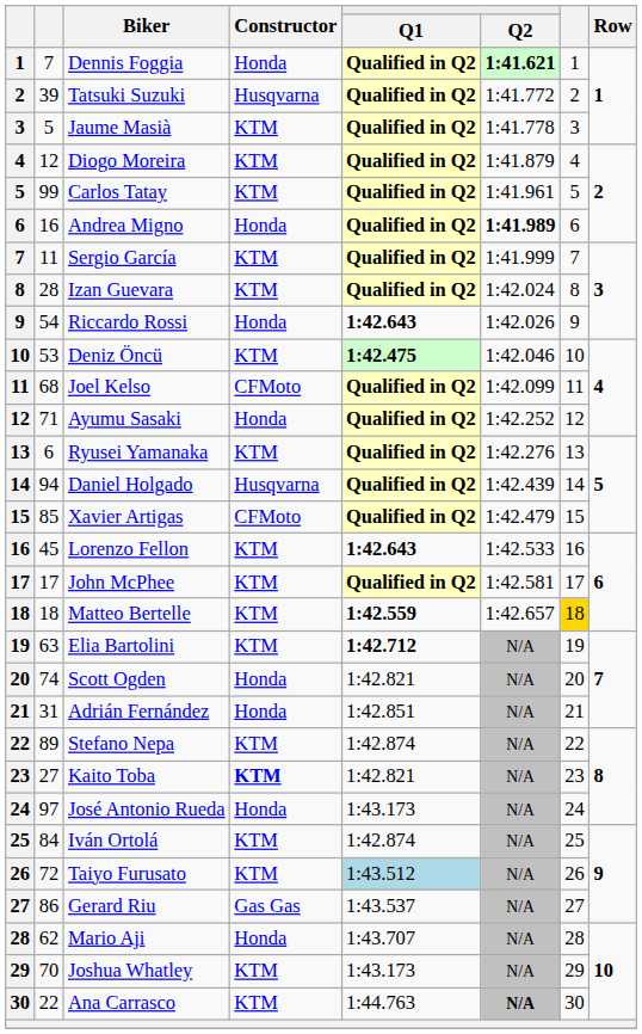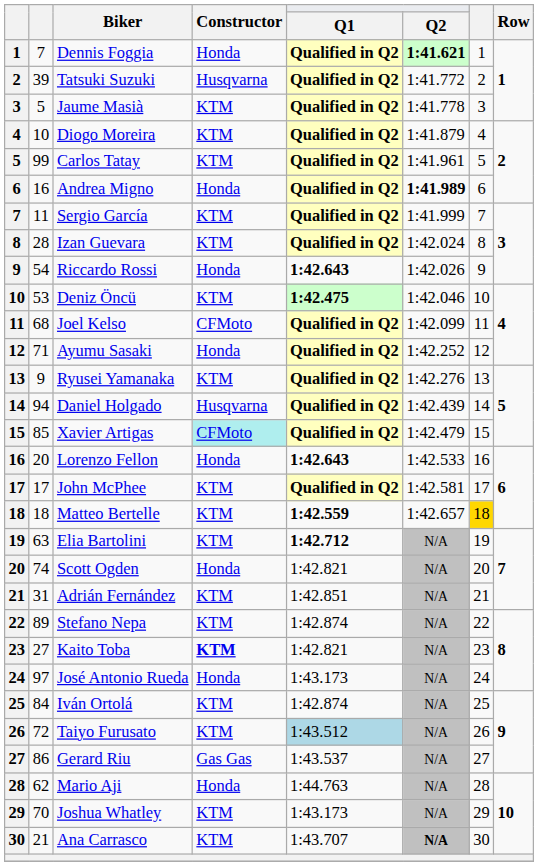 <table class="wikitable sortable" style="font-size: 85%;">
 <tr>
 <th rowspan="2"></th>
 <th rowspan="2"></th>
 <th rowspan="2">Biker</th>
 <th rowspan="2">Constructor</th>
 <th colspan="2" style="background:#eaecf0; text-align:center;"></th>
 <th rowspan="2"></th>
 <th rowspan="2">Row</th>
 </tr>
 <tr>
 <th scope="col">Q1</th>
 <th scope="col">Q2</th>
 </tr>
 <tr>
 <th scope="row">1</th>
 <td align="center">7</td>
 <td> <a href='#'>Dennis Foggia</a></td>
 <td><a href='#'>Honda</a></td>
 <td style="background:#ffffbf;"><strong>Qualified in Q2</strong></td>
 <td style="background:#ccffcc;"><strong>1:41.621</strong></td>
 <td align="center">1</td>
 <td rowspan="3"><strong>1</strong></td>
 </tr>
 <tr>
 <th scope="row">2</th>
 <td align="center">39</td>
 <td> <a href='#'>Tatsuki Suzuki</a></td>
 <td><a href='#'>Husqvarna</a></td>
 <td style="background:#ffffbf;"><strong>Qualified in Q2</strong></td>
 <td>1:41.772</td>
 <td align="center">2</td>
 </tr>
 <tr>
 <th scope="row">3</th>
 <td align="center">5</td>
 <td> <a href='#'>Jaume Masià</a></td>
 <td><a href='#'>KTM</a></td>
 <td style="background:#ffffbf;"><strong>Qualified in Q2</strong></td>
 <td>1:41.778</td>
 <td align="center">3</td>
 </tr>
 <tr>
 <th scope="row">4</th>
-<td align="center">12</td>
+<td align="center">10</td>
 <td> <a href='#'>Diogo Moreira</a></td>
 <td><a href='#'>KTM</a></td>
 <td style="background:#ffffbf;"><strong>Qualified in Q2</strong></td>
 <td>1:41.879</td>
 <td align="center">4</td>
 <td rowspan="3"><strong>2</strong></td>
 </tr>
 <tr>
 <th scope="row">5</th>
 <td align="center">99</td>
 <td> <a href='#'>Carlos Tatay</a></td>
 <td><a href='#'>KTM</a></td>
 <td style="background:#ffffbf;"><strong>Qualified in Q2</strong></td>
 <td>1:41.961</td>
 <td align="center">5</td>
 </tr>
 <tr>
 <th scope="row">6</th>
 <td align="center">16</td>
 <td> <a href='#'>Andrea Migno</a></td>
 <td><a href='#'>Honda</a></td>
 <td style="background:#ffffbf;"><strong>Qualified in Q2</strong></td>
 <td><strong>1:41.989</strong></td>
 <td align="center">6</td>
 </tr>
 <tr>
 <th scope="row">7</th>
 <td align="center">11</td>
 <td> <a href='#'>Sergio García</a></td>
 <td><a href='#'>KTM</a></td>
 <td style="background:#ffffbf;"><strong>Qualified in Q2</strong></td>
 <td>1:41.999</td>
 <td align="center">7</td>
 <td rowspan="3"><strong>3</strong></td>
 </tr>
 <tr>
 <th scope="row">8</th>
 <td align="center">28</td>
 <td> <a href='#'>Izan Guevara</a></td>
 <td><a href='#'>KTM</a></td>
 <td style="background:#ffffbf;"><strong>Qualified in Q2</strong></td>
 <td>1:42.024</td>
 <td align="center">8</td>
 </tr>
 <tr>
 <th scope="row">9</th>
 <td align="center">54</td>
 <td> <a href='#'>Riccardo Rossi</a></td>
 <td><a href='#'>Honda</a></td>
 <td><strong>1:42.643</strong></td>
 <td>1:42.026</td>
 <td align="center">9</td>
 </tr>
 <tr>
 <th scope="row">10</th>
 <td align="center">53</td>
 <td> <a href='#'>Deniz Öncü</a></td>
 <td><a href='#'>KTM</a></td>
 <td style="background:#ccffcc;"><strong>1:42.475</strong></td>
 <td>1:42.046</td>
 <td align="center">10</td>
 <td rowspan="3"><strong>4</strong></td>
 </tr>
 <tr>
 <th scope="row">11</th>
 <td align="center">68</td>
 <td> <a href='#'>Joel Kelso</a></td>
 <td><a href='#'>CFMoto</a></td>
 <td style="background:#ffffbf;"><strong>Qualified in Q2</strong></td>
 <td>1:42.099</td>
 <td align="center">11</td>
 </tr>
 <tr>
 <th scope="row">12</th>
 <td align="center">71</td>
 <td> <a href='#'>Ayumu Sasaki</a></td>
 <td><a href='#'>Honda</a></td>
 <td style="background:#ffffbf;"><strong>Qualified in Q2</strong></td>
 <td>1:42.252</td>
 <td align="center">12</td>
 </tr>
 <tr>
 <th scope="row">13</th>
-<td align="center">6</td>
+<td align="center">9</td>
 <td> <a href='#'>Ryusei Yamanaka</a></td>
 <td><a href='#'>KTM</a></td>
 <td style="background:#ffffbf;"><strong>Qualified in Q2</strong></td>
 <td>1:42.276</td>
 <td align="center">13</td>
 <td rowspan="3"><strong>5</strong></td>
 </tr>
 <tr>
 <th scope="row">14</th>
 <td align="center">94</td>
 <td> <a href='#'>Daniel Holgado</a></td>
 <td><a href='#'>Husqvarna</a></td>
 <td style="background:#ffffbf;"><strong>Qualified in Q2</strong></td>
 <td>1:42.439</td>
 <td align="center">14</td>
 </tr>
 <tr>
 <th scope="row">15</th>
 <td align="center">85</td>
 <td> <a href='#'>Xavier Artigas</a></td>
-<td><a href='#'>CFMoto</a></td>
+<td style="background: paleturquoise;"><a href='#'>CFMoto</a></td>
 <td style="background:#ffffbf;"><strong>Qualified in Q2</strong></td>
 <td>1:42.479</td>
 <td align="center">15</td>
 </tr>
 <tr>
 <th scope="row">16</th>
-<td align="center">45</td>
+<td align="center">20</td>
 <td> <a href='#'>Lorenzo Fellon</a></td>
-<td><a href='#'>KTM</a></td>
+<td><a href='#'>Honda</a></td>
 <td><strong>1:42.643</strong></td>
 <td>1:42.533</td>
 <td align="center">16</td>
 <td rowspan="3"><strong>6</strong></td>
 </tr>
 <tr>
 <th scope="row">17</th>
 <td align="center">17</td>
 <td> <a href='#'>John McPhee</a></td>
 <td><a href='#'>KTM</a></td>
 <td style="background:#ffffbf;"><strong>Qualified in Q2</strong></td>
 <td>1:42.581</td>
 <td align="center">17</td>
 </tr>
 <tr>
 <th scope="row">18</th>
 <td align="center">18</td>
 <td> <a href='#'>Matteo Bertelle</a></td>
 <td><a href='#'>KTM</a></td>
 <td><strong>1:42.559</strong></td>
 <td>1:42.657</td>
 <td align="center" style="background: gold;">18</td>
 </tr>
 <tr>
 <th scope="row">19</th>
 <td align="center">63</td>
 <td> <a href='#'>Elia Bartolini</a></td>
 <td><a href='#'>KTM</a></td>
 <td><strong>1:42.712</strong></td>
 <td style="background: silver" align="center" data-sort-value="19"><small>N/A</small></td>
 <td align="center">19</td>
 <td rowspan="3"><strong>7</strong></td>
 </tr>
 <tr>
 <th scope="row">20</th>
 <td align="center">74</td>
 <td> <a href='#'>Scott Ogden</a></td>
 <td><a href='#'>Honda</a></td>
 <td>1:42.821</td>
 <td style="background: silver" align="center" data-sort-value="20"><small>N/A</small></td>
 <td align="center">20</td>
 </tr>
 <tr>
 <th scope="row">21</th>
 <td align="center">31</td>
 <td> <a href='#'>Adrián Fernández</a></td>
-<td><a href='#'>Honda</a></td>
+<td><a href='#'>KTM</a></td>
 <td>1:42.851</td>
 <td style="background: silver" align="center" data-sort-value="21"><small>N/A</small></td>
 <td align="center">21</td>
 </tr>
 <tr>
 <th scope="row">22</th>
 <td align="center">89</td>
 <td> <a href='#'>Stefano Nepa</a></td>
 <td><a href='#'>KTM</a></td>
 <td>1:42.874</td>
 <td style="background: silver" align="center" data-sort-value="22"><small>N/A</small></td>
 <td align="center">22</td>
 <td rowspan="3"><strong>8</strong></td>
 </tr>
 <tr>
 <th scope="row">23</th>
 <td align="center">27</td>
 <td> <a href='#'>Kaito Toba</a></td>
 <td><strong><a href='#'>KTM</a></strong></td>
 <td>1:42.821</td>
 <td style="background: silver" align="center" data-sort-value="23"><small>N/A</small></td>
 <td align="center">23</td>
 </tr>
 <tr>
 <th scope="row">24</th>
 <td align="center">97</td>
 <td> <a href='#'>José Antonio Rueda</a></td>
 <td><a href='#'>Honda</a></td>
 <td>1:43.173</td>
 <td style="background: silver" align="center" data-sort-value="24"><small>N/A</small></td>
 <td align="center">24</td>
 </tr>
 <tr>
 <th scope="row">25</th>
 <td align="center">84</td>
 <td> <a href='#'>Iván Ortolá</a></td>
 <td><a href='#'>KTM</a></td>
 <td>1:42.874</td>
 <td style="background: silver" align="center" data-sort-value="25"><small>N/A</small></td>
 <td align="center">25</td>
 <td rowspan="3"><strong>9</strong></td>
 </tr>
 <tr>
 <th scope="row">26</th>
 <td align="center">72</td>
 <td> <a href='#'>Taiyo Furusato</a></td>
 <td><a href='#'>KTM</a></td>
 <td style="background: lightblue;">1:43.512</td>
 <td style="background: silver" align="center" data-sort-value="26"><small>N/A</small></td>
 <td align="center">26</td>
 </tr>
 <tr>
 <th scope="row">27</th>
 <td align="center">86</td>
 <td> <a href='#'>Gerard Riu</a></td>
 <td><a href='#'>Gas Gas</a></td>
 <td>1:43.537</td>
 <td style="background: silver" align="center" data-sort-value="27"><small>N/A</small></td>
 <td align="center">27</td>
 </tr>
 <tr>
 <th scope="row">28</th>
 <td align="center">62</td>
 <td> <a href='#'>Mario Aji</a></td>
 <td><a href='#'>Honda</a></td>
-<td>1:43.707</td>
+<td>1:44.763</td>
 <td style="background: silver" align="center" data-sort-value="28"><small>N/A</small></td>
 <td align="center">28</td>
 <td rowspan="3"><strong>10</strong></td>
 </tr>
 <tr>
 <th scope="row">29</th>
 <td align="center">70</td>
 <td> <a href='#'>Joshua Whatley</a></td>
 <td><a href='#'>KTM</a></td>
 <td>1:43.173</td>
 <td style="background: silver" align="center" data-sort-value="29"><small>N/A</small></td>
 <td align="center">29</td>
 </tr>
 <tr>
 <th scope="row">30</th>
-<td align="center">22</td>
+<td align="center">21</td>
 <td> <a href='#'>Ana Carrasco</a></td>
 <td><a href='#'>KTM</a></td>
-<td>1:44.763</td>
+<td>1:43.707</td>
 <td style="background: silver" align="center" data-sort-value="30"><strong><small>N/A</small></strong></td>
 <td align="center">30</td>
 </tr>
 <tr>
 <th colspan="8"></th>
 </tr>
 <tr>
 </tr>
 </table>
